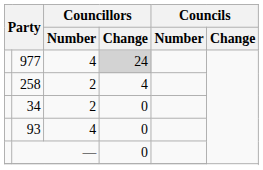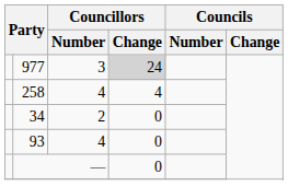 <table class="wikitable" style="text-align:right; font-size:95%;">
 <tr>
 <th colspan="2" rowspan="2">Party</th>
 <th colspan="2">Councillors</th>
 <th colspan="2">Councils</th>
 </tr>
 <tr>
 <th scope="col">Number</th>
 <th scope="col">Change</th>
 <th scope="col">Number</th>
 <th scope="col">Change</th>
 </tr>
 <tr>
 <td></td>
 <td>977</td>
-<td>4</td>
+<td>3</td>
 <td style="background: lightgrey;">24</td>
 <td></td>
 </tr>
 <tr>
 <td></td>
 <td>258</td>
-<td>2</td>
+<td>4</td>
 <td>4</td>
 <td></td>
 </tr>
 <tr>
 <td></td>
 <td>34</td>
 <td>2</td>
 <td>0</td>
 <td></td>
 </tr>
 <tr>
 <td></td>
 <td>93</td>
 <td>4</td>
 <td>0</td>
 <td></td>
 </tr>
 <tr>
 <td></td>
 <td colspan="2">—</td>
 <td>0</td>
 <td></td>
 </tr>
 <tr>
 </tr>
 </table>
